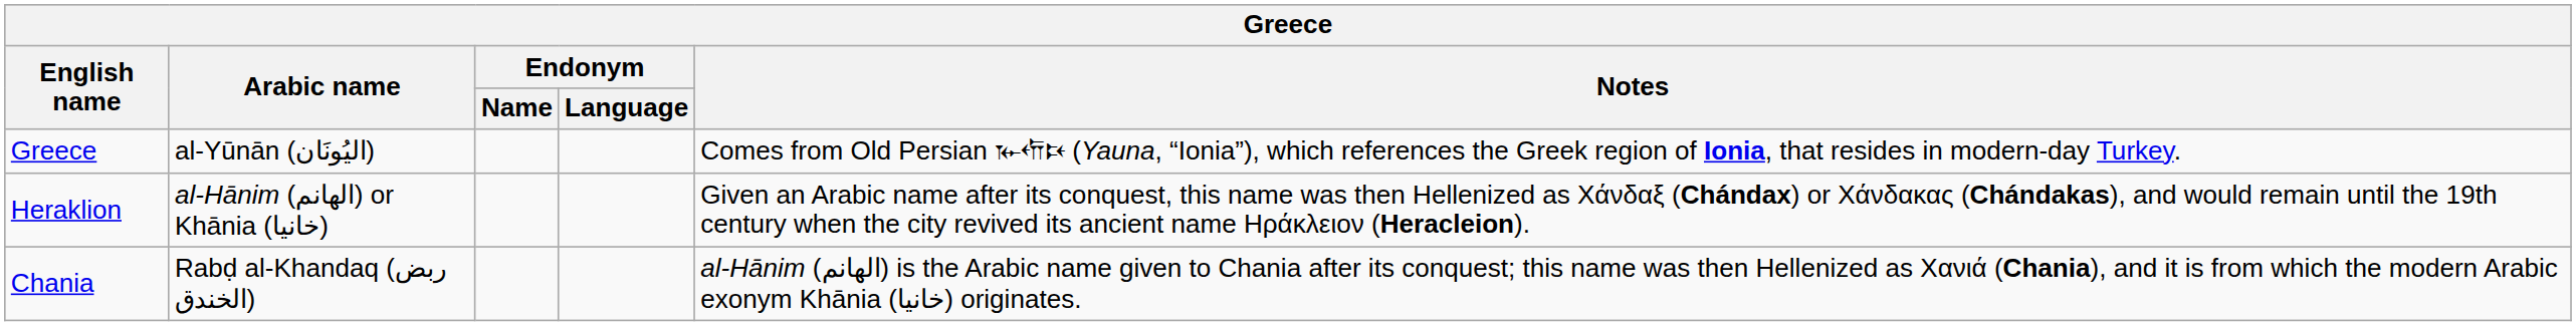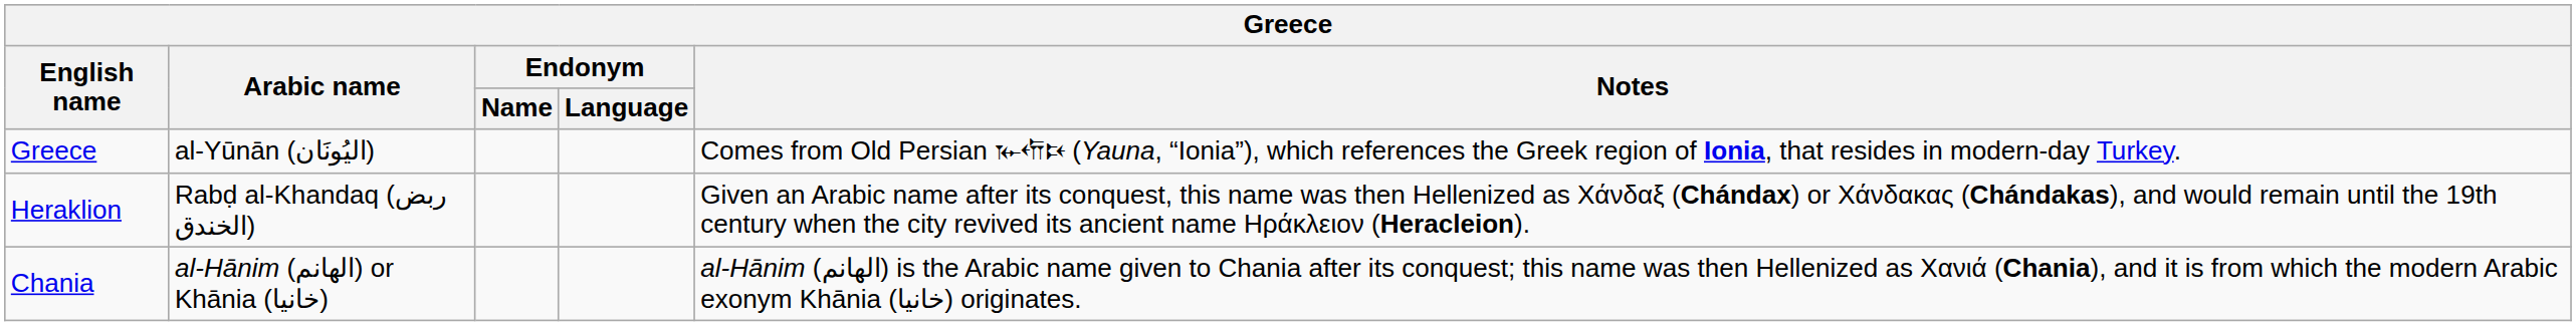 <table class="wikitable sortable">
 <tr>
 <th colspan="5">Greece</th>
 </tr>
 <tr>
 <th rowspan="2">English name</th>
 <th rowspan="2">Arabic name</th>
 <th colspan="2">Endonym</th>
 <th rowspan="2">Notes</th>
 </tr>
 <tr>
 <th>Name</th>
 <th>Language</th>
 </tr>
 <tr>
 <td><a href='#'>Greece</a></td>
 <td>al-Yūnān (اليُونَان)</td>
 <td></td>
 <td></td>
 <td>Comes from Old Persian 𐎹𐎢𐎴 (<em>Yauna</em>, “Ionia”), which references the Greek region of <strong><a href='#'>Ionia</a></strong>, that resides in modern-day <a href='#'>Turkey</a>.</td>
 </tr>
 <tr>
 <td><a href='#'>Heraklion</a></td>
-<td><em>al-Hānim</em> (الهانم) or Khānia (خانيا)</td>
+<td>Rabḍ al-Khandaq (ربض الخندق)</td>
 <td></td>
 <td></td>
 <td>Given an Arabic name after its conquest, this name was then Hellenized as Χάνδαξ (<strong>Chándax</strong>) or Χάνδακας (<strong>Chándakas</strong>), and would remain until the 19th century when the city revived its ancient name Ηράκλειον (<strong>Heracleion</strong>).</td>
 </tr>
 <tr>
 <td><a href='#'>Chania</a></td>
-<td>Rabḍ al-Khandaq (ربض الخندق)</td>
+<td><em>al-Hānim</em> (الهانم) or Khānia (خانيا)</td>
 <td></td>
 <td></td>
 <td><em>al-Hānim</em> (الهانم) is the Arabic name given to Chania after its conquest; this name was then Hellenized as Χανιά (<strong>Chania</strong>), and it is from which the modern Arabic exonym Khānia (خانيا) originates.</td>
 </tr>
 </table>
